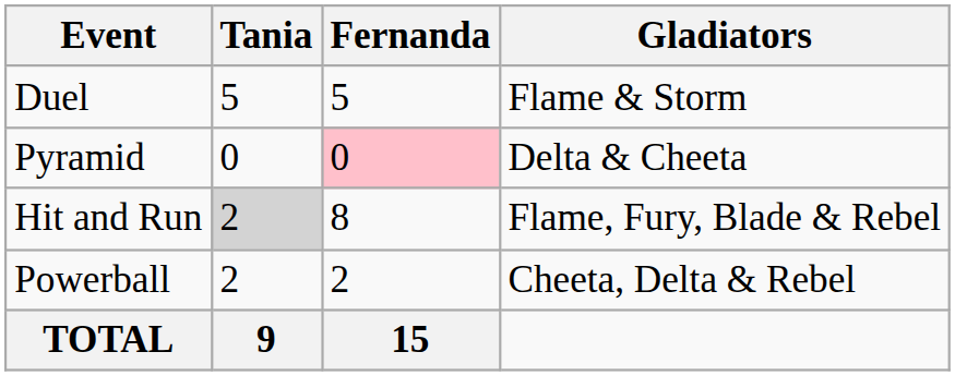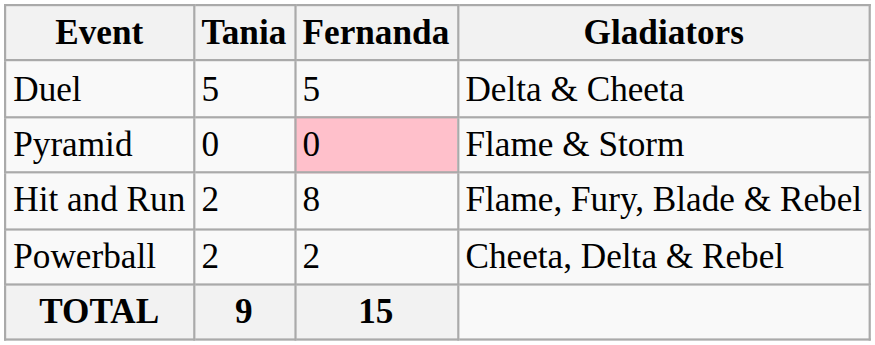 <table class="wikitable">
 <tr>
 <th>Event</th>
 <th>Tania</th>
 <th>Fernanda</th>
 <th>Gladiators</th>
 </tr>
 <tr>
 <td>Duel</td>
 <td>5</td>
 <td>5</td>
-<td>Flame & Storm</td>
+<td>Delta & Cheeta</td>
 </tr>
 <tr>
 <td>Pyramid</td>
 <td>0</td>
 <td style="background: pink;">0</td>
-<td>Delta & Cheeta</td>
+<td>Flame & Storm</td>
 </tr>
 <tr>
 <td>Hit and Run</td>
-<td style="background: lightgrey;">2</td>
+<td>2</td>
 <td>8</td>
 <td>Flame, Fury, Blade & Rebel</td>
 </tr>
 <tr>
 <td>Powerball</td>
 <td>2</td>
 <td>2</td>
 <td>Cheeta, Delta & Rebel</td>
 </tr>
 <tr>
 <th>TOTAL</th>
 <th>9</th>
 <th>15</th>
 </tr>
 </table>
